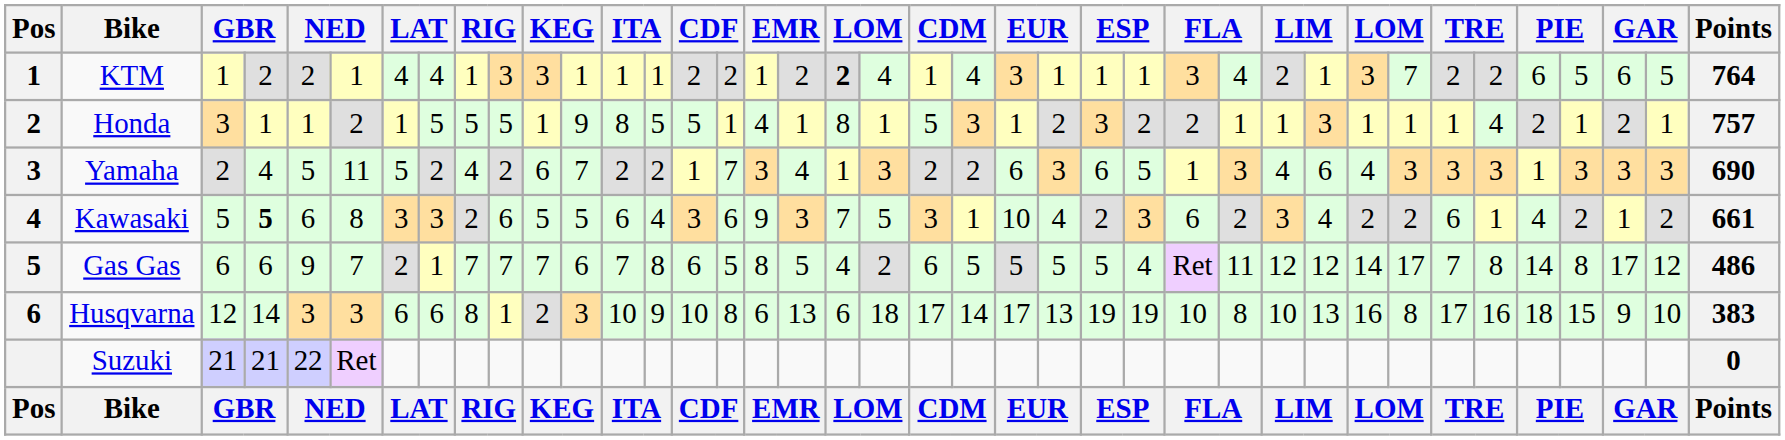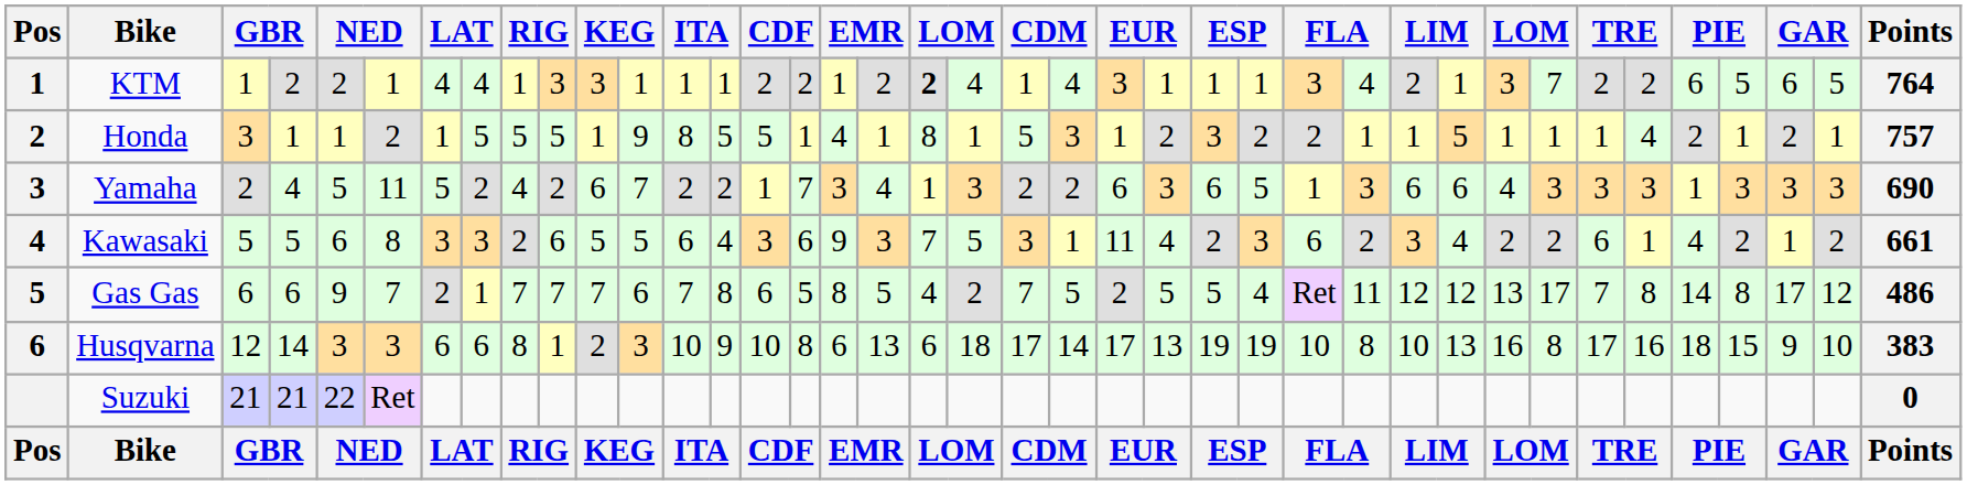 <table class="wikitable" style="font-size: 80%; text-align:center">
 <tr valign="top">
 <th valign="middle">Pos</th>
 <th valign="middle">Bike</th>
 <th colspan=2><a href='#'>GBR</a><br></th>
 <th colspan=2><a href='#'>NED</a><br></th>
 <th colspan=2><a href='#'>LAT</a><br></th>
 <th colspan=2><a href='#'>RIG</a><br></th>
 <th colspan=2><a href='#'>KEG</a><br></th>
 <th colspan=2><a href='#'>ITA</a><br></th>
 <th colspan=2><a href='#'>CDF</a><br></th>
 <th colspan=2><a href='#'>EMR</a><br></th>
 <th colspan=2><a href='#'>LOM</a><br></th>
 <th colspan=2><a href='#'>CDM</a><br></th>
 <th colspan=2><a href='#'>EUR</a><br></th>
 <th colspan=2><a href='#'>ESP</a><br></th>
 <th colspan=2><a href='#'>FLA</a><br></th>
 <th colspan=2><a href='#'>LIM</a><br></th>
 <th colspan=2><a href='#'>LOM</a><br></th>
 <th colspan=2><a href='#'>TRE</a><br></th>
 <th colspan=2><a href='#'>PIE</a><br></th>
 <th colspan=2><a href='#'>GAR</a><br></th>
 <th valign="middle">Points</th>
 </tr>
 <tr>
 <th>1</th>
 <td><a href='#'>KTM</a></td>
 <td style="background:#ffffbf;">1</td>
 <td style="background:#dfdfdf;">2</td>
 <td style="background:#dfdfdf;">2</td>
 <td style="background:#ffffbf;">1</td>
 <td style="background:#dfffdf;">4</td>
 <td style="background:#dfffdf;">4</td>
 <td style="background:#ffffbf;">1</td>
 <td style="background:#ffdf9f;">3</td>
 <td style="background:#ffdf9f;">3</td>
 <td style="background:#ffffbf;">1</td>
 <td style="background:#ffffbf;">1</td>
 <td style="background:#ffffbf;">1</td>
 <td style="background:#dfdfdf;">2</td>
 <td style="background:#dfdfdf;">2</td>
 <td style="background:#ffffbf;">1</td>
 <td style="background:#dfdfdf;">2</td>
 <td style="background:#dfdfdf;"><strong>2</strong></td>
 <td style="background:#dfffdf;">4</td>
 <td style="background:#ffffbf;">1</td>
 <td style="background:#dfffdf;">4</td>
 <td style="background:#ffdf9f;">3</td>
 <td style="background:#ffffbf;">1</td>
 <td style="background:#ffffbf;">1</td>
 <td style="background:#ffffbf;">1</td>
 <td style="background:#ffdf9f;">3</td>
 <td style="background:#dfffdf;">4</td>
 <td style="background:#dfdfdf;">2</td>
 <td style="background:#ffffbf;">1</td>
 <td style="background:#ffdf9f;">3</td>
 <td style="background:#dfffdf;">7</td>
 <td style="background:#dfdfdf;">2</td>
 <td style="background:#dfdfdf;">2</td>
 <td style="background:#dfffdf;">6</td>
 <td style="background:#dfffdf;">5</td>
 <td style="background:#dfffdf;">6</td>
 <td style="background:#dfffdf;">5</td>
 <th>764</th>
 </tr>
 <tr>
 <th>2</th>
 <td><a href='#'>Honda</a></td>
 <td style="background:#ffdf9f;">3</td>
 <td style="background:#ffffbf;">1</td>
 <td style="background:#ffffbf;">1</td>
 <td style="background:#dfdfdf;">2</td>
 <td style="background:#ffffbf;">1</td>
 <td style="background:#dfffdf;">5</td>
 <td style="background:#dfffdf;">5</td>
 <td style="background:#dfffdf;">5</td>
 <td style="background:#ffffbf;">1</td>
 <td style="background:#dfffdf;">9</td>
 <td style="background:#dfffdf;">8</td>
 <td style="background:#dfffdf;">5</td>
 <td style="background:#dfffdf;">5</td>
 <td style="background:#ffffbf;">1</td>
 <td style="background:#dfffdf;">4</td>
 <td style="background:#ffffbf;">1</td>
 <td style="background:#dfffdf;">8</td>
 <td style="background:#ffffbf;">1</td>
 <td style="background:#dfffdf;">5</td>
 <td style="background:#ffdf9f;">3</td>
 <td style="background:#ffffbf;">1</td>
 <td style="background:#dfdfdf;">2</td>
 <td style="background:#ffdf9f;">3</td>
 <td style="background:#dfdfdf;">2</td>
 <td style="background:#dfdfdf;">2</td>
 <td style="background:#ffffbf;">1</td>
 <td style="background:#ffffbf;">1</td>
-<td style="background:#ffdf9f;">3</td>
+<td style="background:#ffdf9f;">5</td>
 <td style="background:#ffffbf;">1</td>
 <td style="background:#ffffbf;">1</td>
 <td style="background:#ffffbf;">1</td>
 <td style="background:#dfffdf;">4</td>
 <td style="background:#dfdfdf;">2</td>
 <td style="background:#ffffbf;">1</td>
 <td style="background:#dfdfdf;">2</td>
 <td style="background:#ffffbf;">1</td>
 <th>757</th>
 </tr>
 <tr>
 <th>3</th>
 <td><a href='#'>Yamaha</a></td>
 <td style="background:#dfdfdf;">2</td>
 <td style="background:#dfffdf;">4</td>
 <td style="background:#dfffdf;">5</td>
 <td style="background:#dfffdf;">11</td>
 <td style="background:#dfffdf;">5</td>
 <td style="background:#dfdfdf;">2</td>
 <td style="background:#dfffdf;">4</td>
 <td style="background:#dfdfdf;">2</td>
 <td style="background:#dfffdf;">6</td>
 <td style="background:#dfffdf;">7</td>
 <td style="background:#dfdfdf;">2</td>
 <td style="background:#dfdfdf;">2</td>
 <td style="background:#ffffbf;">1</td>
 <td style="background:#dfffdf;">7</td>
 <td style="background:#ffdf9f;">3</td>
 <td style="background:#dfffdf;">4</td>
 <td style="background:#ffffbf;">1</td>
 <td style="background:#ffdf9f;">3</td>
 <td style="background:#dfdfdf;">2</td>
 <td style="background:#dfdfdf;">2</td>
 <td style="background:#dfffdf;">6</td>
 <td style="background:#ffdf9f;">3</td>
 <td style="background:#dfffdf;">6</td>
 <td style="background:#dfffdf;">5</td>
 <td style="background:#ffffbf;">1</td>
 <td style="background:#ffdf9f;">3</td>
-<td style="background:#dfffdf;">4</td>
+<td style="background:#dfffdf;">6</td>
 <td style="background:#dfffdf;">6</td>
 <td style="background:#dfffdf;">4</td>
 <td style="background:#ffdf9f;">3</td>
 <td style="background:#ffdf9f;">3</td>
 <td style="background:#ffdf9f;">3</td>
 <td style="background:#ffffbf;">1</td>
 <td style="background:#ffdf9f;">3</td>
 <td style="background:#ffdf9f;">3</td>
 <td style="background:#ffdf9f;">3</td>
 <th>690</th>
 </tr>
 <tr>
 <th>4</th>
 <td><a href='#'>Kawasaki</a></td>
 <td style="background:#dfffdf;">5</td>
-<td style="background:#dfffdf;"><strong>5</strong></td>
+<td style="background:#dfffdf;">5</td>
 <td style="background:#dfffdf;">6</td>
 <td style="background:#dfffdf;">8</td>
 <td style="background:#ffdf9f;">3</td>
 <td style="background:#ffdf9f;">3</td>
 <td style="background:#dfdfdf;">2</td>
 <td style="background:#dfffdf;">6</td>
 <td style="background:#dfffdf;">5</td>
 <td style="background:#dfffdf;">5</td>
 <td style="background:#dfffdf;">6</td>
 <td style="background:#dfffdf;">4</td>
 <td style="background:#ffdf9f;">3</td>
 <td style="background:#dfffdf;">6</td>
 <td style="background:#dfffdf;">9</td>
 <td style="background:#ffdf9f;">3</td>
 <td style="background:#dfffdf;">7</td>
 <td style="background:#dfffdf;">5</td>
 <td style="background:#ffdf9f;">3</td>
 <td style="background:#ffffbf;">1</td>
-<td style="background:#dfffdf;">10</td>
+<td style="background:#dfffdf;">11</td>
 <td style="background:#dfffdf;">4</td>
 <td style="background:#dfdfdf;">2</td>
 <td style="background:#ffdf9f;">3</td>
 <td style="background:#dfffdf;">6</td>
 <td style="background:#dfdfdf;">2</td>
 <td style="background:#ffdf9f;">3</td>
 <td style="background:#dfffdf;">4</td>
 <td style="background:#dfdfdf;">2</td>
 <td style="background:#dfdfdf;">2</td>
 <td style="background:#dfffdf;">6</td>
 <td style="background:#ffffbf;">1</td>
 <td style="background:#dfffdf;">4</td>
 <td style="background:#dfdfdf;">2</td>
 <td style="background:#ffffbf;">1</td>
 <td style="background:#dfdfdf;">2</td>
 <th>661</th>
 </tr>
 <tr>
 <th>5</th>
 <td><a href='#'>Gas Gas</a></td>
 <td style="background:#dfffdf;">6</td>
 <td style="background:#dfffdf;">6</td>
 <td style="background:#dfffdf;">9</td>
 <td style="background:#dfffdf;">7</td>
 <td style="background:#dfdfdf;">2</td>
 <td style="background:#ffffbf;">1</td>
 <td style="background:#dfffdf;">7</td>
 <td style="background:#dfffdf;">7</td>
 <td style="background:#dfffdf;">7</td>
 <td style="background:#dfffdf;">6</td>
 <td style="background:#dfffdf;">7</td>
 <td style="background:#dfffdf;">8</td>
 <td style="background:#dfffdf;">6</td>
 <td style="background:#dfffdf;">5</td>
 <td style="background:#dfffdf;">8</td>
 <td style="background:#dfffdf;">5</td>
 <td style="background:#dfffdf;">4</td>
 <td style="background:#dfdfdf;">2</td>
-<td style="background:#dfffdf;">6</td>
+<td style="background:#dfffdf;">7</td>
 <td style="background:#dfffdf;">5</td>
-<td style="background:#dfdfdf;">5</td>
+<td style="background:#dfdfdf;">2</td>
 <td style="background:#dfffdf;">5</td>
 <td style="background:#dfffdf;">5</td>
 <td style="background:#dfffdf;">4</td>
 <td style="background:#efcfff;">Ret</td>
 <td style="background:#dfffdf;">11</td>
 <td style="background:#dfffdf;">12</td>
 <td style="background:#dfffdf;">12</td>
-<td style="background:#dfffdf;">14</td>
+<td style="background:#dfffdf;">13</td>
 <td style="background:#dfffdf;">17</td>
 <td style="background:#dfffdf;">7</td>
 <td style="background:#dfffdf;">8</td>
 <td style="background:#dfffdf;">14</td>
 <td style="background:#dfffdf;">8</td>
 <td style="background:#dfffdf;">17</td>
 <td style="background:#dfffdf;">12</td>
 <th>486</th>
 </tr>
 <tr>
 <th>6</th>
 <td><a href='#'>Husqvarna</a></td>
 <td style="background:#dfffdf;">12</td>
 <td style="background:#dfffdf;">14</td>
 <td style="background:#ffdf9f;">3</td>
 <td style="background:#ffdf9f;">3</td>
 <td style="background:#dfffdf;">6</td>
 <td style="background:#dfffdf;">6</td>
 <td style="background:#dfffdf;">8</td>
 <td style="background:#ffffbf;">1</td>
 <td style="background:#dfdfdf;">2</td>
 <td style="background:#ffdf9f;">3</td>
 <td style="background:#dfffdf;">10</td>
 <td style="background:#dfffdf;">9</td>
 <td style="background:#dfffdf;">10</td>
 <td style="background:#dfffdf;">8</td>
 <td style="background:#dfffdf;">6</td>
 <td style="background:#dfffdf;">13</td>
 <td style="background:#dfffdf;">6</td>
 <td style="background:#dfffdf;">18</td>
 <td style="background:#dfffdf;">17</td>
 <td style="background:#dfffdf;">14</td>
 <td style="background:#dfffdf;">17</td>
 <td style="background:#dfffdf;">13</td>
 <td style="background:#dfffdf;">19</td>
 <td style="background:#dfffdf;">19</td>
 <td style="background:#dfffdf;">10</td>
 <td style="background:#dfffdf;">8</td>
 <td style="background:#dfffdf;">10</td>
 <td style="background:#dfffdf;">13</td>
 <td style="background:#dfffdf;">16</td>
 <td style="background:#dfffdf;">8</td>
 <td style="background:#dfffdf;">17</td>
 <td style="background:#dfffdf;">16</td>
 <td style="background:#dfffdf;">18</td>
 <td style="background:#dfffdf;">15</td>
 <td style="background:#dfffdf;">9</td>
 <td style="background:#dfffdf;">10</td>
 <th>383</th>
 </tr>
 <tr>
 <th></th>
 <td><a href='#'>Suzuki</a></td>
 <td style="background:#cfcfff;">21</td>
 <td style="background:#cfcfff;">21</td>
 <td style="background:#cfcfff;">22</td>
 <td style="background:#efcfff;">Ret</td>
 <td></td>
 <td></td>
 <td></td>
 <td></td>
 <td></td>
 <td></td>
 <td></td>
 <td></td>
 <td></td>
 <td></td>
 <td></td>
 <td></td>
 <td></td>
 <td></td>
 <td></td>
 <td></td>
 <td></td>
 <td></td>
 <td></td>
 <td></td>
 <td></td>
 <td></td>
 <td></td>
 <td></td>
 <td></td>
 <td></td>
 <td></td>
 <td></td>
 <td></td>
 <td></td>
 <td></td>
 <td></td>
 <th>0</th>
 </tr>
 <tr valign="top">
 <th valign="middle">Pos</th>
 <th valign="middle">Bike</th>
 <th colspan=2><a href='#'>GBR</a><br></th>
 <th colspan=2><a href='#'>NED</a><br></th>
 <th colspan=2><a href='#'>LAT</a><br></th>
 <th colspan=2><a href='#'>RIG</a><br></th>
 <th colspan=2><a href='#'>KEG</a><br></th>
 <th colspan=2><a href='#'>ITA</a><br></th>
 <th colspan=2><a href='#'>CDF</a><br></th>
 <th colspan=2><a href='#'>EMR</a><br></th>
 <th colspan=2><a href='#'>LOM</a><br></th>
 <th colspan=2><a href='#'>CDM</a><br></th>
 <th colspan=2><a href='#'>EUR</a><br></th>
 <th colspan=2><a href='#'>ESP</a><br></th>
 <th colspan=2><a href='#'>FLA</a><br></th>
 <th colspan=2><a href='#'>LIM</a><br></th>
 <th colspan=2><a href='#'>LOM</a><br></th>
 <th colspan=2><a href='#'>TRE</a><br></th>
 <th colspan=2><a href='#'>PIE</a><br></th>
 <th colspan=2><a href='#'>GAR</a><br></th>
 <th valign="middle">Points</th>
 </tr>
 </table>
